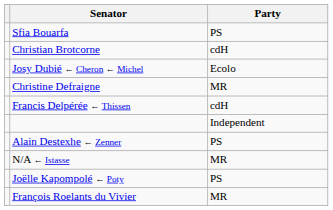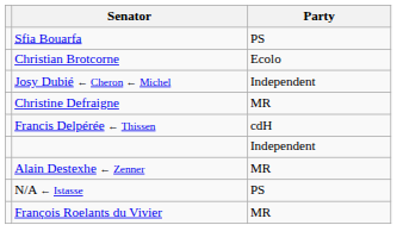 <table class="sortable wikitable" style="text-align:left; font-size:90%">
 <tr>
 <th></th>
 <th width="250">Senator</th>
 <th width="150">Party</th>
 </tr>
 <tr>
 <td></td>
 <td><a href='#'>Sfia Bouarfa</a></td>
 <td>PS</td>
 </tr>
 <tr>
 <td></td>
 <td><a href='#'>Christian Brotcorne</a></td>
-<td>cdH</td>
+<td>Ecolo</td>
 </tr>
 <tr>
 <td></td>
 <td><a href='#'>Josy Dubié</a> <small>← <a href='#'>Cheron</a> ← <a href='#'>Michel</a></small></td>
-<td>Ecolo</td>
+<td>Independent</td>
 </tr>
 <tr>
 <td></td>
 <td><a href='#'>Christine Defraigne</a></td>
 <td>MR</td>
 </tr>
 <tr>
 <td></td>
 <td><a href='#'>Francis Delpérée</a> <small>← <a href='#'>Thissen</a></small></td>
 <td>cdH</td>
 </tr>
 <tr>
 <td></td>
 <td></td>
 <td>Independent</td>
 </tr>
 <tr>
 <td></td>
 <td><a href='#'>Alain Destexhe</a> <small>← <a href='#'>Zenner</a></small></td>
-<td>PS</td>
+<td>MR</td>
 </tr>
 <tr>
 <td></td>
 <td>N/A <small>← <a href='#'>Istasse</a></small></td>
-<td>MR</td>
-</tr>
-<tr>
-<td></td>
-<td><a href='#'>Joëlle Kapompolé</a> <small>← <a href='#'>Poty</a></small></td>
 <td>PS</td>
 </tr>
 <tr>
 <td></td>
 <td><a href='#'>François Roelants du Vivier</a></td>
 <td>MR</td>
 </tr>
 </table>
